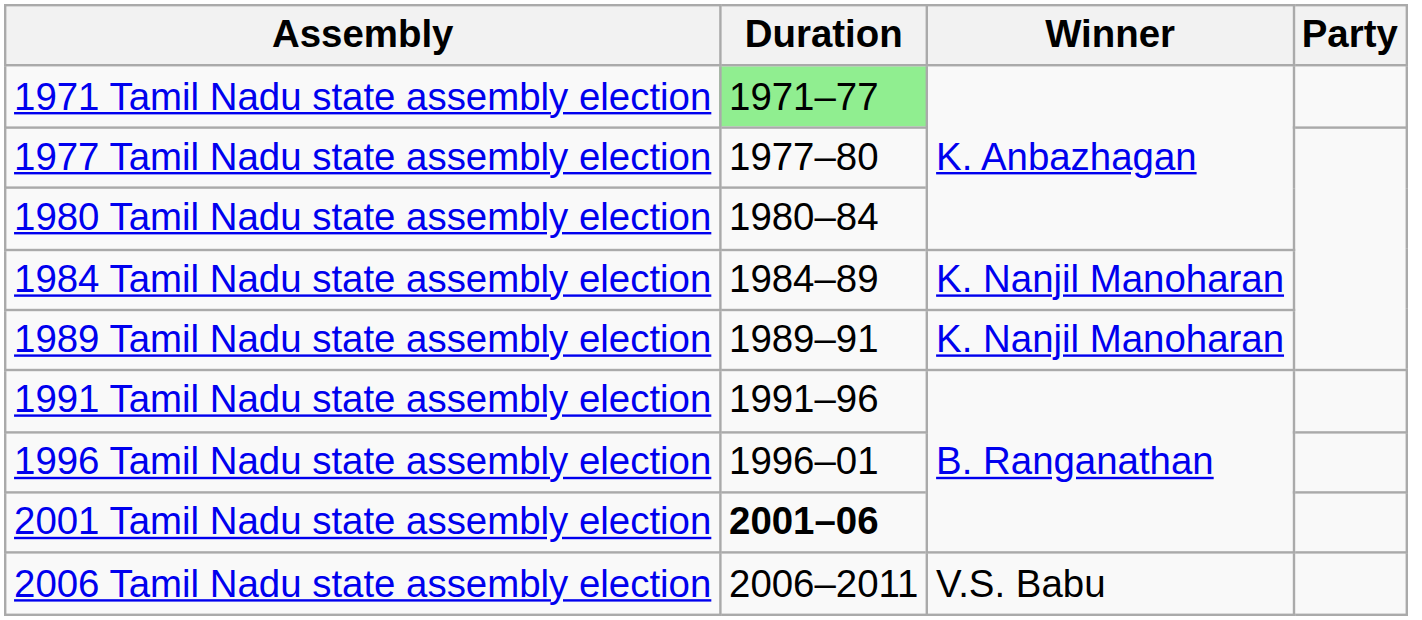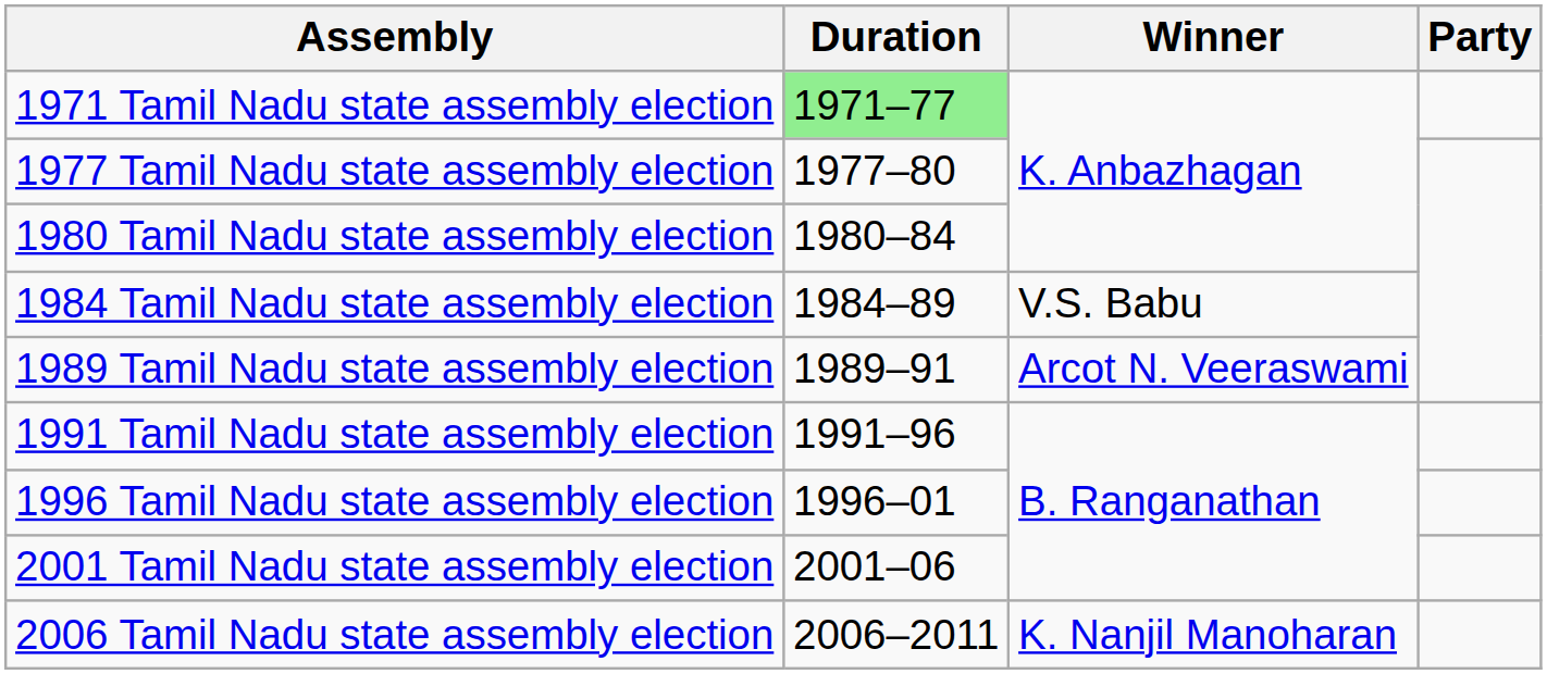 <table class="wikitable sortable">
 <tr>
 <th>Assembly</th>
 <th>Duration</th>
 <th>Winner</th>
 <th colspan="2">Party</th>
 </tr>
 <tr>
 <td><a href='#'>1971 Tamil Nadu state assembly election</a></td>
 <td style="background: lightgreen;">1971–77</td>
 <td rowspan=3><a href='#'>K. Anbazhagan</a></td>
 <td></td>
 </tr>
 <tr>
 <td><a href='#'>1977 Tamil Nadu state assembly election</a></td>
 <td>1977–80</td>
 </tr>
 <tr>
 <td><a href='#'>1980 Tamil Nadu state assembly election</a></td>
 <td>1980–84</td>
 </tr>
 <tr>
 <td><a href='#'>1984 Tamil Nadu state assembly election</a></td>
 <td>1984–89</td>
-<td><a href='#'>K. Nanjil Manoharan</a></td>
+<td>V.S. Babu</td>
 </tr>
 <tr>
 <td><a href='#'>1989 Tamil Nadu state assembly election</a></td>
 <td>1989–91</td>
-<td><a href='#'>K. Nanjil Manoharan</a></td>
+<td><a href='#'>Arcot N. Veeraswami</a></td>
 </tr>
 <tr>
 <td><a href='#'>1991 Tamil Nadu state assembly election</a></td>
 <td>1991–96</td>
 <td rowspan=3><a href='#'>B. Ranganathan</a></td>
 <td></td>
 </tr>
 <tr>
 <td><a href='#'>1996 Tamil Nadu state assembly election</a></td>
 <td>1996–01</td>
 <td></td>
 </tr>
 <tr>
 <td><a href='#'>2001 Tamil Nadu state assembly election</a></td>
-<td><strong>2001–06</strong></td>
+<td>2001–06</td>
 <td></td>
 </tr>
 <tr>
 <td><a href='#'>2006 Tamil Nadu state assembly election</a></td>
 <td>2006–2011</td>
-<td>V.S. Babu</td>
+<td><a href='#'>K. Nanjil Manoharan</a></td>
 <td></td>
 </tr>
 </table>
